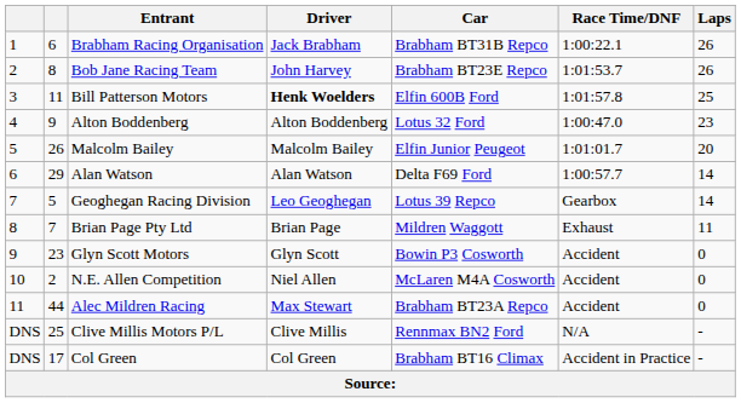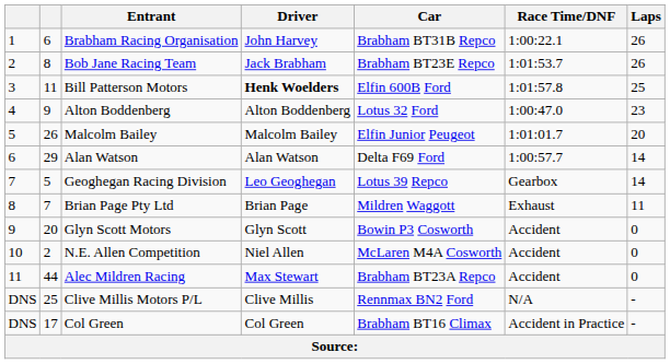 <table class="wikitable" style="text-align: left; font-size: 95%;">
 <tr>
 <th></th>
 <th></th>
 <th>Entrant</th>
 <th>Driver</th>
 <th>Car</th>
 <th>Race Time/DNF</th>
 <th>Laps</th>
 </tr>
 <tr>
 <td>1</td>
 <td>6</td>
 <td><a href='#'>Brabham Racing Organisation</a></td>
-<td><a href='#'>Jack Brabham</a></td>
+<td><a href='#'>John Harvey</a></td>
 <td><a href='#'>Brabham</a> BT31B <a href='#'>Repco</a></td>
 <td>1:00:22.1</td>
 <td>26</td>
 </tr>
 <tr>
 <td>2</td>
 <td>8</td>
 <td><a href='#'>Bob Jane Racing Team</a></td>
-<td><a href='#'>John Harvey</a></td>
+<td><a href='#'>Jack Brabham</a></td>
 <td><a href='#'>Brabham</a> BT23E <a href='#'>Repco</a></td>
 <td>1:01:53.7</td>
 <td>26</td>
 </tr>
 <tr>
 <td>3</td>
 <td>11</td>
 <td>Bill Patterson Motors</td>
 <td><strong>Henk Woelders</strong></td>
 <td><a href='#'>Elfin 600B</a> <a href='#'>Ford</a></td>
 <td>1:01:57.8</td>
 <td>25</td>
 </tr>
 <tr>
 <td>4</td>
 <td>9</td>
 <td>Alton Boddenberg</td>
 <td>Alton Boddenberg</td>
 <td><a href='#'>Lotus 32</a> <a href='#'>Ford</a></td>
 <td>1:00:47.0</td>
 <td>23</td>
 </tr>
 <tr>
 <td>5</td>
 <td>26</td>
 <td>Malcolm Bailey</td>
 <td>Malcolm Bailey</td>
 <td><a href='#'>Elfin Junior</a> <a href='#'>Peugeot</a></td>
 <td>1:01:01.7</td>
 <td>20</td>
 </tr>
 <tr>
 <td>6</td>
 <td>29</td>
 <td>Alan Watson</td>
 <td>Alan Watson</td>
 <td>Delta F69 <a href='#'>Ford</a></td>
 <td>1:00:57.7</td>
 <td>14</td>
 </tr>
 <tr>
 <td>7</td>
 <td>5</td>
 <td>Geoghegan Racing Division</td>
 <td><a href='#'>Leo Geoghegan</a></td>
 <td><a href='#'>Lotus 39</a> <a href='#'>Repco</a></td>
 <td>Gearbox</td>
 <td>14</td>
 </tr>
 <tr>
 <td>8</td>
 <td>7</td>
 <td>Brian Page Pty Ltd</td>
 <td>Brian Page</td>
 <td><a href='#'>Mildren</a> <a href='#'>Waggott</a></td>
 <td>Exhaust</td>
 <td>11</td>
 </tr>
 <tr>
 <td>9</td>
-<td>23</td>
+<td>20</td>
 <td>Glyn Scott Motors</td>
 <td>Glyn Scott</td>
 <td><a href='#'>Bowin P3</a> <a href='#'>Cosworth</a></td>
 <td>Accident</td>
 <td>0</td>
 </tr>
 <tr>
 <td>10</td>
 <td>2</td>
 <td>N.E. Allen Competition</td>
 <td>Niel Allen</td>
 <td><a href='#'>McLaren</a> M4A <a href='#'>Cosworth</a></td>
 <td>Accident</td>
 <td>0</td>
 </tr>
 <tr>
 <td>11</td>
 <td>44</td>
 <td><a href='#'>Alec Mildren Racing</a></td>
 <td><a href='#'>Max Stewart</a></td>
 <td><a href='#'>Brabham</a> BT23A <a href='#'>Repco</a></td>
 <td>Accident</td>
 <td>0</td>
 </tr>
 <tr>
 <td>DNS</td>
 <td>25</td>
 <td>Clive Millis Motors P/L</td>
 <td>Clive Millis</td>
 <td><a href='#'>Rennmax BN2</a> <a href='#'>Ford</a></td>
 <td>N/A</td>
 <td>-</td>
 </tr>
 <tr>
 <td>DNS</td>
 <td>17</td>
 <td>Col Green</td>
 <td>Col Green</td>
 <td><a href='#'>Brabham</a> BT16 <a href='#'>Climax</a></td>
 <td>Accident in Practice</td>
 <td>-</td>
 </tr>
 <tr>
 <th colspan=7>Source:</th>
 </tr>
 </table>
